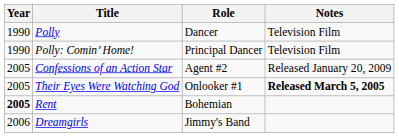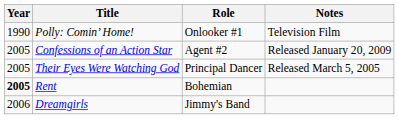 <table class="wikitable sortable">
 <tr>
 <th>Year</th>
 <th>Title</th>
 <th>Role</th>
 <th class="unsortable">Notes</th>
 </tr>
 <tr>
 <td>1990</td>
-<td><em><a href='#'>Polly</a> </em></td>
-<td>Dancer</td>
-<td>Television Film</td>
-</tr>
-<tr>
-<td>1990</td>
 <td><em>Polly: Comin’ Home! </em></td>
-<td>Principal Dancer</td>
+<td>Onlooker #1</td>
 <td>Television Film</td>
 </tr>
 <tr>
 <td>2005</td>
 <td><em><a href='#'>Confessions of an Action Star</a></em></td>
 <td>Agent #2</td>
 <td>Released January 20, 2009</td>
 </tr>
 <tr>
 <td>2005</td>
 <td><em><a href='#'>Their Eyes Were Watching God</a></em></td>
-<td>Onlooker #1</td>
-<td><strong>Released March 5, 2005</strong></td>
+<td>Principal Dancer</td>
+<td>Released March 5, 2005</td>
 </tr>
 <tr>
 <td><strong>2005</strong></td>
 <td><em><a href='#'>Rent</a> </em></td>
 <td>Bohemian</td>
 <td></td>
 </tr>
 <tr>
 <td>2006</td>
 <td><em><a href='#'>Dreamgirls</a> </em></td>
 <td>Jimmy's Band</td>
 <td></td>
 </tr>
 </table>
